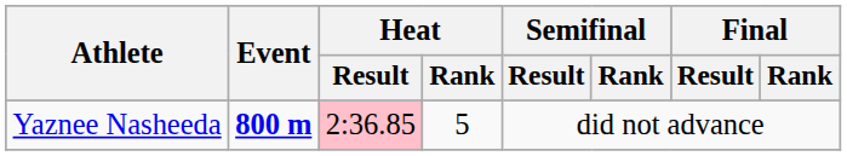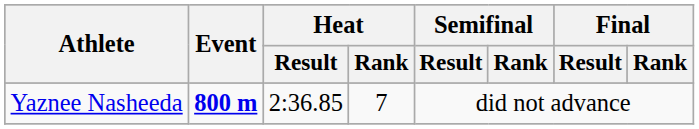 <table class=wikitable style="font-size:90%">
 <tr>
 <th rowspan="2">Athlete</th>
 <th rowspan="2">Event</th>
 <th colspan="2">Heat</th>
 <th colspan="2">Semifinal</th>
 <th colspan="2">Final</th>
 </tr>
 <tr style="font-size:95%">
 <th>Result</th>
 <th>Rank</th>
 <th>Result</th>
 <th>Rank</th>
 <th>Result</th>
 <th>Rank</th>
 </tr>
 <tr align=center>
 <td align=left><a href='#'>Yaznee Nasheeda</a></td>
 <td align=left><strong><a href='#'>800 m</a></strong></td>
-<td style="background: pink;">2:36.85</td>
-<td>5</td>
+<td>2:36.85</td>
+<td>7</td>
 <td colspan=4>did not advance</td>
 </tr>
 </table>
